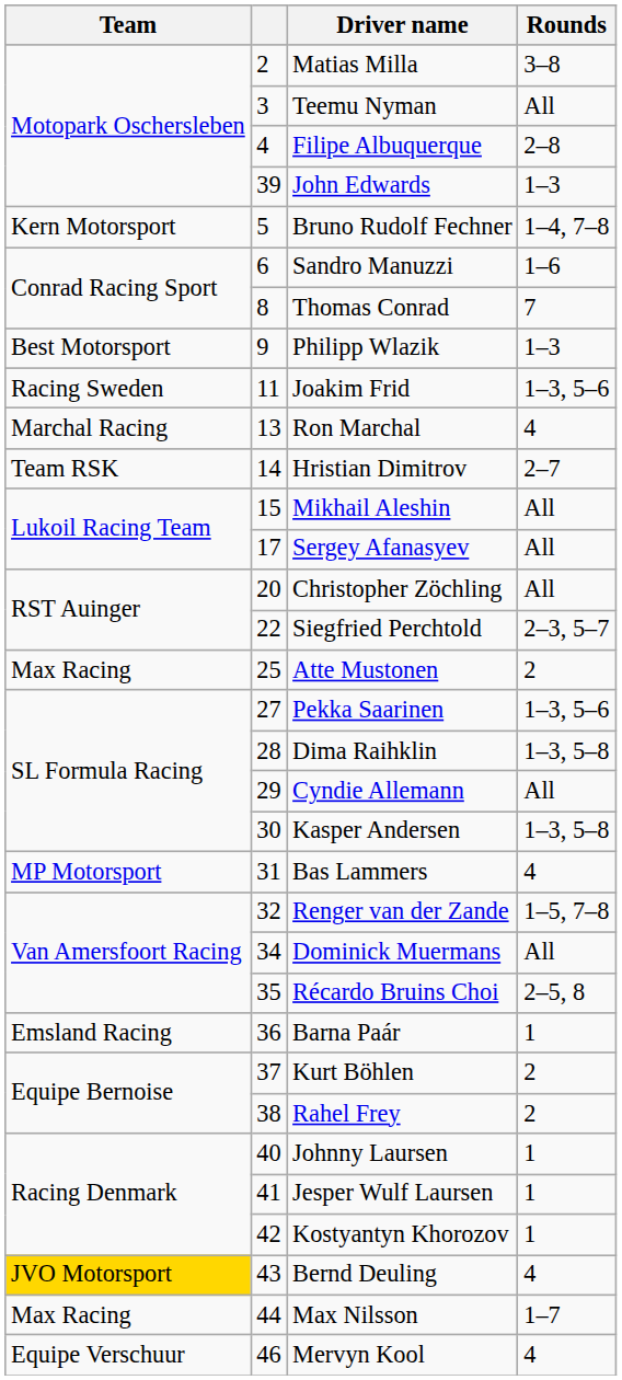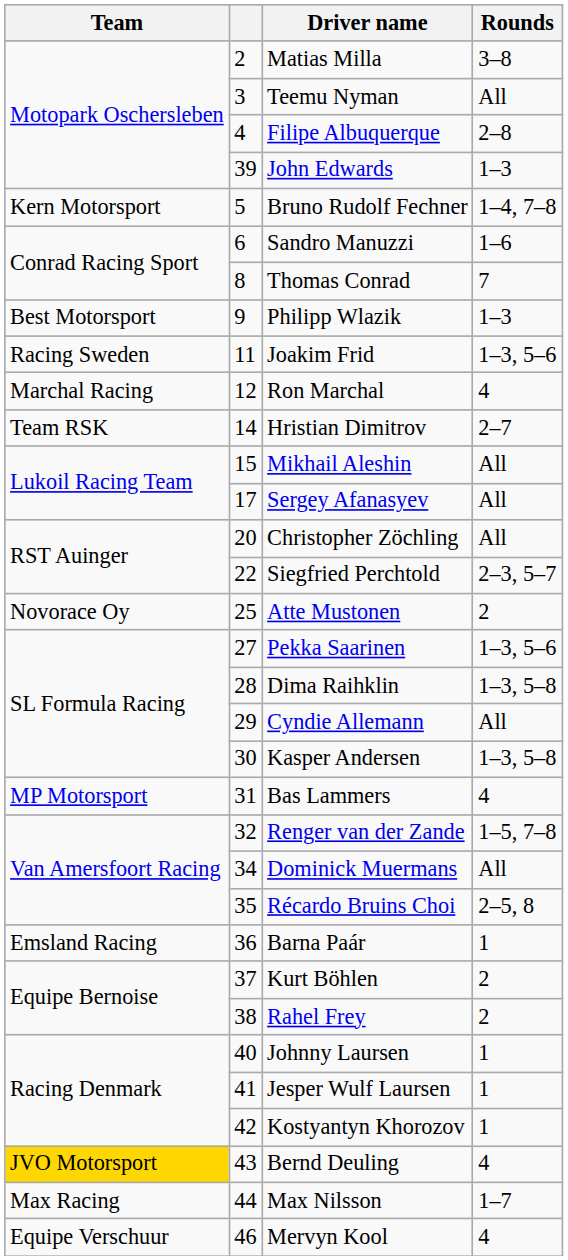 <table class="wikitable" style="font-size: 85%;">
 <tr>
 <th>Team</th>
 <th></th>
 <th>Driver name</th>
 <th>Rounds</th>
 </tr>
 <tr>
 <td rowspan=4> <a href='#'>Motopark Oschersleben</a></td>
 <td>2</td>
 <td> Matias Milla</td>
 <td>3–8</td>
 </tr>
 <tr>
 <td>3</td>
 <td> Teemu Nyman</td>
 <td>All</td>
 </tr>
 <tr>
 <td>4</td>
 <td> <a href='#'>Filipe Albuquerque</a></td>
 <td>2–8</td>
 </tr>
 <tr>
 <td>39</td>
 <td> <a href='#'>John Edwards</a></td>
 <td>1–3</td>
 </tr>
 <tr>
 <td> Kern Motorsport</td>
 <td>5</td>
 <td> Bruno Rudolf Fechner</td>
 <td>1–4, 7–8</td>
 </tr>
 <tr>
 <td rowspan=2> Conrad Racing Sport</td>
 <td>6</td>
 <td> Sandro Manuzzi</td>
 <td>1–6</td>
 </tr>
 <tr>
 <td>8</td>
 <td> Thomas Conrad</td>
 <td>7</td>
 </tr>
 <tr>
 <td> Best Motorsport</td>
 <td>9</td>
 <td> Philipp Wlazik</td>
 <td>1–3</td>
 </tr>
 <tr>
 <td> Racing Sweden</td>
 <td>11</td>
 <td> Joakim Frid</td>
 <td>1–3, 5–6</td>
 </tr>
 <tr>
 <td> Marchal Racing</td>
-<td>13</td>
+<td>12</td>
 <td> Ron Marchal</td>
 <td>4</td>
 </tr>
 <tr>
 <td> Team RSK</td>
 <td>14</td>
 <td> Hristian Dimitrov</td>
 <td>2–7</td>
 </tr>
 <tr>
 <td rowspan=2> <a href='#'>Lukoil Racing Team</a></td>
 <td>15</td>
 <td> <a href='#'>Mikhail Aleshin</a></td>
 <td>All</td>
 </tr>
 <tr>
 <td>17</td>
 <td> <a href='#'>Sergey Afanasyev</a></td>
 <td>All</td>
 </tr>
 <tr>
 <td rowspan=2> RST Auinger</td>
 <td>20</td>
 <td> Christopher Zöchling</td>
 <td>All</td>
 </tr>
 <tr>
 <td>22</td>
 <td> Siegfried Perchtold</td>
 <td>2–3, 5–7</td>
 </tr>
 <tr>
-<td> Max Racing</td>
+<td> Novorace Oy</td>
 <td>25</td>
 <td> <a href='#'>Atte Mustonen</a></td>
 <td>2</td>
 </tr>
 <tr>
 <td rowspan=4> SL Formula Racing</td>
 <td>27</td>
 <td> <a href='#'>Pekka Saarinen</a></td>
 <td>1–3, 5–6</td>
 </tr>
 <tr>
 <td>28</td>
 <td> Dima Raihklin</td>
 <td>1–3, 5–8</td>
 </tr>
 <tr>
 <td>29</td>
 <td> <a href='#'>Cyndie Allemann</a></td>
 <td>All</td>
 </tr>
 <tr>
 <td>30</td>
 <td> Kasper Andersen</td>
 <td>1–3, 5–8</td>
 </tr>
 <tr>
 <td> <a href='#'>MP Motorsport</a></td>
 <td>31</td>
 <td> Bas Lammers</td>
 <td>4</td>
 </tr>
 <tr>
 <td rowspan=3> <a href='#'>Van Amersfoort Racing</a></td>
 <td>32</td>
 <td> <a href='#'>Renger van der Zande</a></td>
 <td>1–5, 7–8</td>
 </tr>
 <tr>
 <td>34</td>
 <td> <a href='#'>Dominick Muermans</a></td>
 <td>All</td>
 </tr>
 <tr>
 <td>35</td>
 <td> <a href='#'>Récardo Bruins Choi</a></td>
 <td>2–5, 8</td>
 </tr>
 <tr>
 <td> Emsland Racing</td>
 <td>36</td>
 <td> Barna Paár</td>
 <td>1</td>
 </tr>
 <tr>
 <td rowspan=2> Equipe Bernoise</td>
 <td>37</td>
 <td> Kurt Böhlen</td>
 <td>2</td>
 </tr>
 <tr>
 <td>38</td>
 <td> <a href='#'>Rahel Frey</a></td>
 <td>2</td>
 </tr>
 <tr>
 <td rowspan=3> Racing Denmark</td>
 <td>40</td>
 <td> Johnny Laursen</td>
 <td>1</td>
 </tr>
 <tr>
 <td>41</td>
 <td> Jesper Wulf Laursen</td>
 <td>1</td>
 </tr>
 <tr>
 <td>42</td>
 <td> Kostyantyn Khorozov</td>
 <td>1</td>
 </tr>
 <tr>
 <td style="background: gold;"> JVO Motorsport</td>
 <td>43</td>
 <td> Bernd Deuling</td>
 <td>4</td>
 </tr>
 <tr>
 <td> Max Racing</td>
 <td>44</td>
 <td> Max Nilsson</td>
 <td>1–7</td>
 </tr>
 <tr>
 <td> Equipe Verschuur</td>
 <td>46</td>
 <td> Mervyn Kool</td>
 <td>4</td>
 </tr>
 </table>
